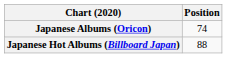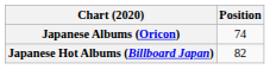 <table class="wikitable plainrowheaders" style="text-align:center">
 <tr>
 <th scope="col">Chart (2020)</th>
 <th scope="col">Position</th>
 </tr>
 <tr>
 <th scope="row">Japanese Albums (<a href='#'>Oricon</a>)</th>
 <td>74</td>
 </tr>
 <tr>
 <th scope="row">Japanese Hot Albums (<em><a href='#'>Billboard Japan</a></em>)</th>
-<td>88</td>
+<td>82</td>
 </tr>
 </table>
